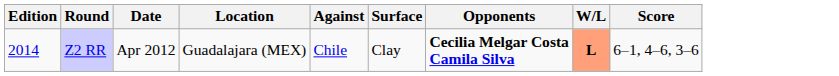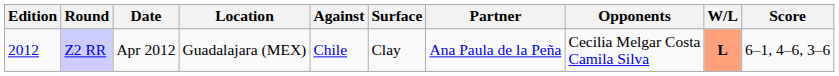 <table class=wikitable>
 <tr>
 <th>Edition</th>
 <th>Round</th>
 <th>Date</th>
 <th>Location</th>
 <th>Against</th>
 <th>Surface</th>
+<th>Partner</th>
 <th>Opponents</th>
 <th>W/L</th>
 <th>Score</th>
 </tr>
 <tr>
-<td><a href='#'>2014</a></td>
+<td><a href='#'>2012</a></td>
 <td style="background:#ccccff;"><a href='#'>Z2 RR</a></td>
 <td>Apr 2012</td>
 <td>Guadalajara (MEX)</td>
 <td> <a href='#'>Chile</a></td>
 <td>Clay</td>
-<td><strong>Cecilia Melgar Costa <br> <a href='#'>Camila Silva</a></strong></td>
+<td><a href='#'>Ana Paula de la Peña</a></td>
+<td>Cecilia Melgar Costa <br> <a href='#'>Camila Silva</a></td>
 <td style="text-align:center; background:#ffa07a;"><strong>L</strong></td>
 <td>6–1, 4–6, 3–6</td>
 </tr>
 </table>
